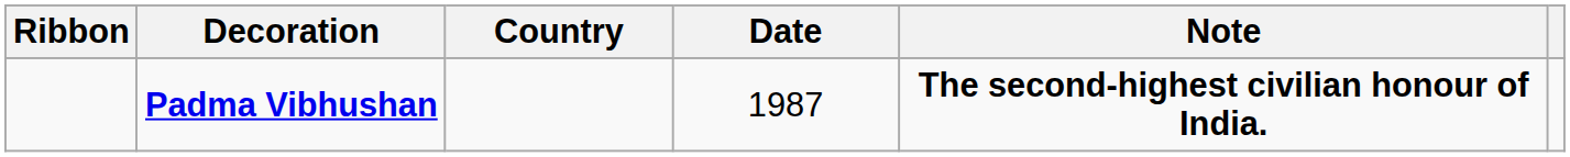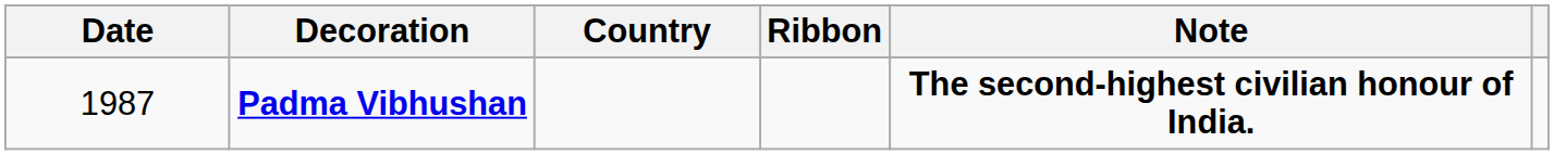 <table class="wikitable sortable" style="text-align:center;">
 <tr>
-<th>Ribbon</th>
+<th width="100px">Date</th>
 <th>Decoration</th>
 <th width="100px">Country</th>
-<th width="100px">Date</th>
+<th>Ribbon</th>
 <th width="300px">Note</th>
 <th></th>
 </tr>
 <tr>
-<td></td>
+<td>1987</td>
 <td><strong><a href='#'>Padma Vibhushan</a></strong></td>
 <td></td>
-<td>1987</td>
+<td></td>
 <td><strong>The second-highest civilian honour of India.</strong></td>
 <td></td>
 </tr>
 </table>
